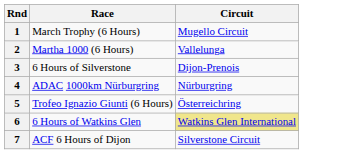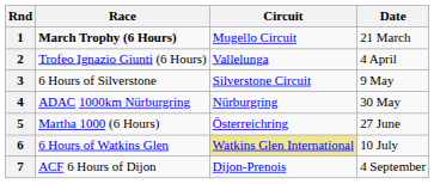 <table class="wikitable" style="font-size: 90%;">
 <tr>
 <th>Rnd</th>
 <th>Race</th>
 <th>Circuit</th>
+<th>Date</th>
 </tr>
 <tr>
 <th>1</th>
-<td> March Trophy (6 Hours)</td>
+<td><strong> March Trophy (6 Hours)</strong></td>
 <td><a href='#'>Mugello Circuit</a></td>
+<td>21 March</td>
 </tr>
 <tr>
 <th>2</th>
-<td> <a href='#'>Martha 1000</a> (6 Hours)</td>
+<td> <a href='#'>Trofeo Ignazio Giunti</a> (6 Hours)</td>
 <td><a href='#'>Vallelunga</a></td>
+<td>4 April</td>
 </tr>
 <tr>
 <th>3</th>
 <td> 6 Hours of Silverstone</td>
-<td><a href='#'>Dijon-Prenois</a></td>
+<td><a href='#'>Silverstone Circuit</a></td>
+<td>9 May</td>
 </tr>
 <tr>
 <th>4</th>
 <td> <a href='#'>ADAC</a> <a href='#'>1000km Nürburgring</a></td>
 <td><a href='#'>Nürburgring</a></td>
+<td>30 May</td>
 </tr>
 <tr>
 <th>5</th>
-<td> <a href='#'>Trofeo Ignazio Giunti</a> (6 Hours)</td>
+<td> <a href='#'>Martha 1000</a> (6 Hours)</td>
 <td><a href='#'>Österreichring</a></td>
+<td>27 June</td>
 </tr>
 <tr>
 <th>6</th>
 <td> <a href='#'>6 Hours of Watkins Glen</a></td>
 <td style="background: khaki;"><a href='#'>Watkins Glen International</a></td>
+<td>10 July</td>
 </tr>
 <tr>
 <th>7</th>
 <td> <a href='#'>ACF</a> 6 Hours of Dijon</td>
-<td><a href='#'>Silverstone Circuit</a></td>
+<td><a href='#'>Dijon-Prenois</a></td>
+<td>4 September</td>
 </tr>
 </table>
